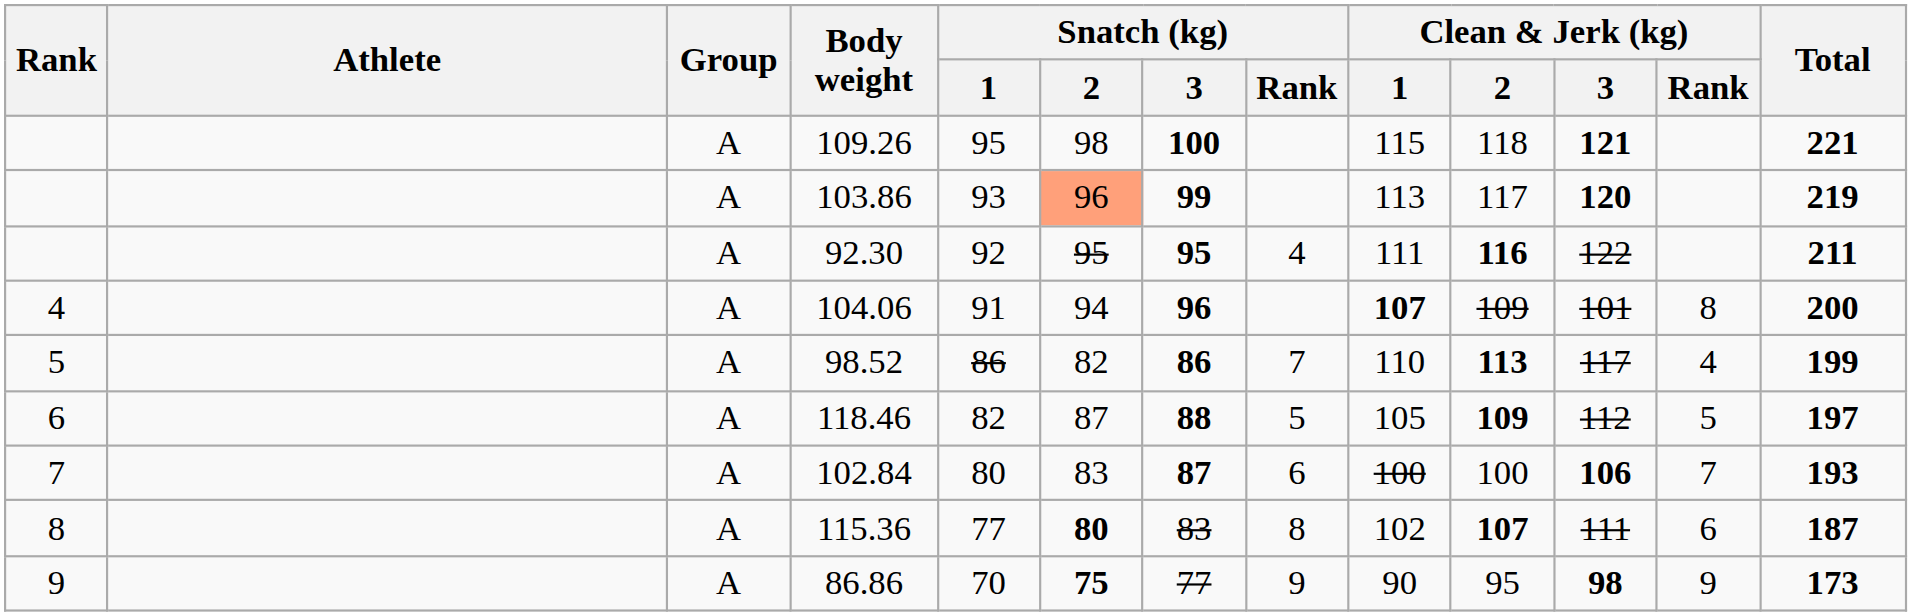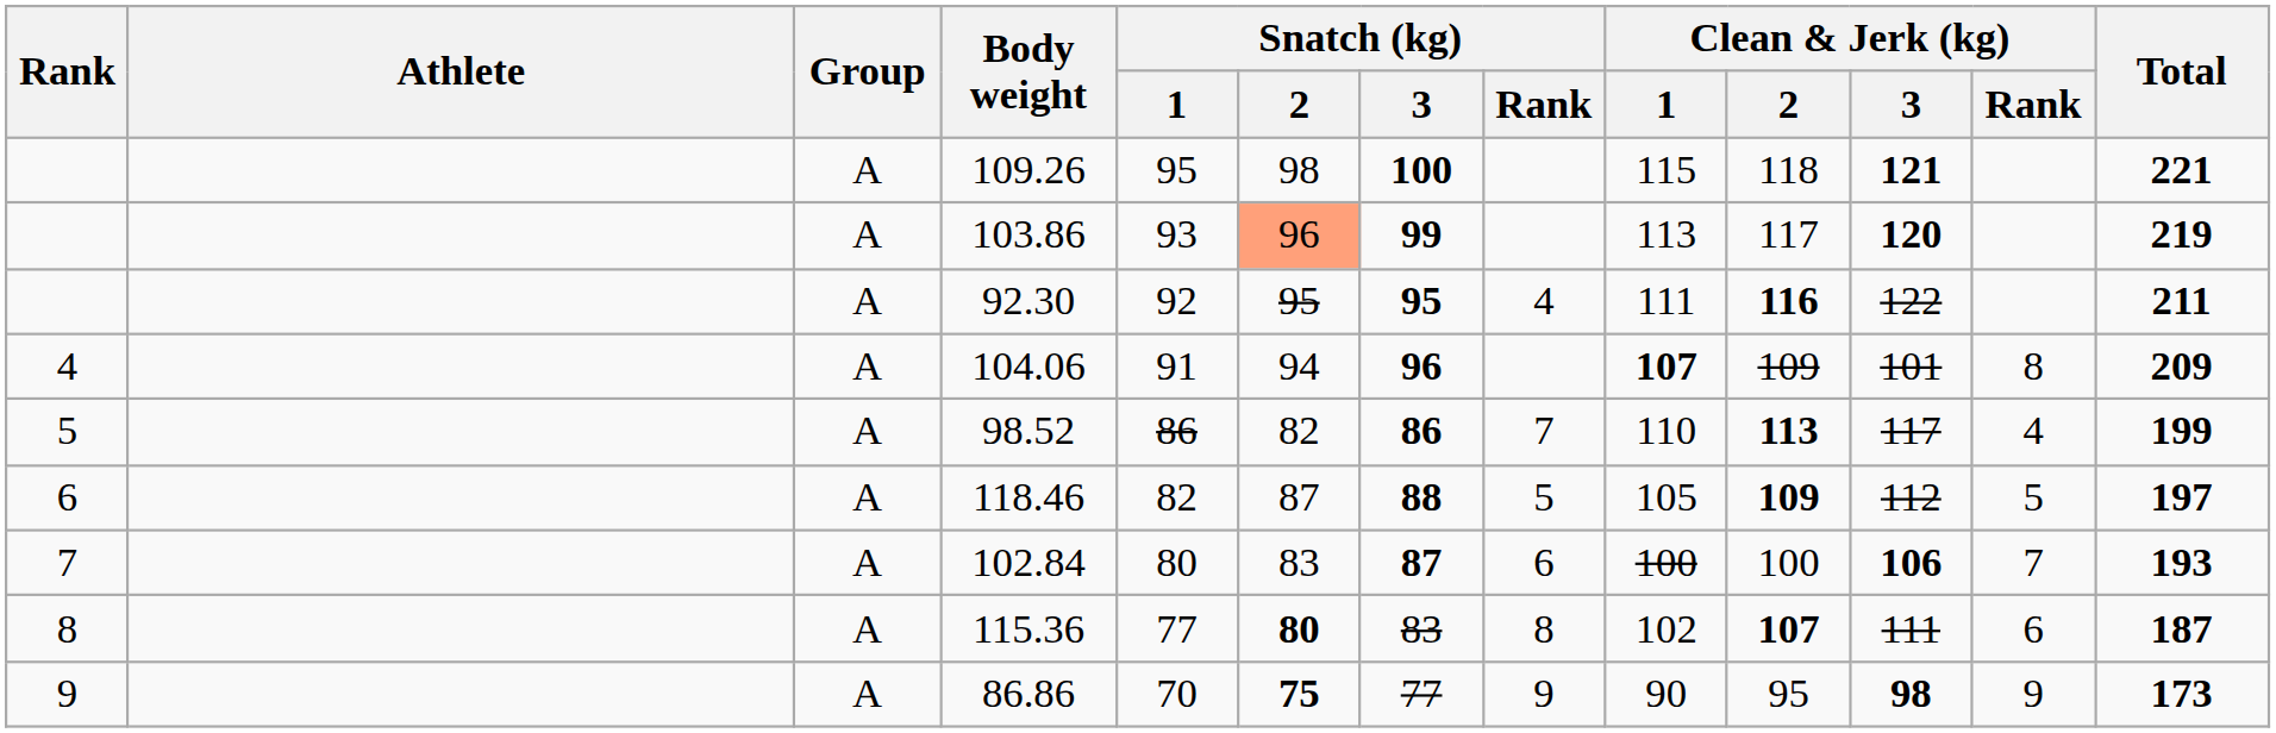 <table class = "wikitable" style="text-align:center;">
 <tr>
 <th rowspan=2 width=40>Rank</th>
 <th rowspan=2 width=250>Athlete</th>
 <th rowspan=2 width=50>Group</th>
 <th rowspan=2 width=60>Body weight</th>
 <th colspan=4>Snatch (kg)</th>
 <th colspan=4>Clean & Jerk (kg)</th>
 <th rowspan=2 width=60>Total</th>
 </tr>
 <tr>
 <th width=40>1</th>
 <th width=40>2</th>
 <th width=40>3</th>
 <th width=40>Rank</th>
 <th width=40>1</th>
 <th width=40>2</th>
 <th width=40>3</th>
 <th width=40>Rank</th>
 </tr>
 <tr>
 <td></td>
 <td align=left></td>
 <td>A</td>
 <td>109.26</td>
 <td>95</td>
 <td>98</td>
 <td><strong>100</strong></td>
 <td></td>
 <td>115</td>
 <td>118</td>
 <td><strong>121</strong></td>
 <td></td>
 <td><strong>221</strong></td>
 </tr>
 <tr>
 <td></td>
 <td align=left></td>
 <td>A</td>
 <td>103.86</td>
 <td>93</td>
 <td style="background: lightsalmon;">96</td>
 <td><strong>99</strong></td>
 <td></td>
 <td>113</td>
 <td>117</td>
 <td><strong>120</strong></td>
 <td></td>
 <td><strong>219</strong></td>
 </tr>
 <tr>
 <td></td>
 <td align=left></td>
 <td>A</td>
 <td>92.30</td>
 <td>92</td>
 <td><s>95</s></td>
 <td><strong>95</strong></td>
 <td>4</td>
 <td>111</td>
 <td><strong>116</strong></td>
 <td><s>122</s></td>
 <td></td>
 <td><strong>211</strong></td>
 </tr>
 <tr>
 <td>4</td>
 <td align=left></td>
 <td>A</td>
 <td>104.06</td>
 <td>91</td>
 <td>94</td>
 <td><strong>96</strong></td>
 <td></td>
 <td><strong>107</strong></td>
 <td><s>109</s></td>
 <td><s>101</s></td>
 <td>8</td>
-<td><strong>200</strong></td>
+<td><strong>209</strong></td>
 </tr>
 <tr>
 <td>5</td>
 <td align=left></td>
 <td>A</td>
 <td>98.52</td>
 <td><s>86</s></td>
 <td>82</td>
 <td><strong>86</strong></td>
 <td>7</td>
 <td>110</td>
 <td><strong>113</strong></td>
 <td><s>117</s></td>
 <td>4</td>
 <td><strong>199</strong></td>
 </tr>
 <tr>
 <td>6</td>
 <td align=left></td>
 <td>A</td>
 <td>118.46</td>
 <td>82</td>
 <td>87</td>
 <td><strong>88</strong></td>
 <td>5</td>
 <td>105</td>
 <td><strong>109</strong></td>
 <td><s>112</s></td>
 <td>5</td>
 <td><strong>197</strong></td>
 </tr>
 <tr>
 <td>7</td>
 <td align=left></td>
 <td>A</td>
 <td>102.84</td>
 <td>80</td>
 <td>83</td>
 <td><strong>87</strong></td>
 <td>6</td>
 <td><s>100</s></td>
 <td>100</td>
 <td><strong>106</strong></td>
 <td>7</td>
 <td><strong>193</strong></td>
 </tr>
 <tr>
 <td>8</td>
 <td align=left></td>
 <td>A</td>
 <td>115.36</td>
 <td>77</td>
 <td><strong>80</strong></td>
 <td><s>83</s></td>
 <td>8</td>
 <td>102</td>
 <td><strong>107</strong></td>
 <td><s>111</s></td>
 <td>6</td>
 <td><strong>187</strong></td>
 </tr>
 <tr>
 <td>9</td>
 <td align=left></td>
 <td>A</td>
 <td>86.86</td>
 <td>70</td>
 <td><strong>75</strong></td>
 <td><s>77</s></td>
 <td>9</td>
 <td>90</td>
 <td>95</td>
 <td><strong>98</strong></td>
 <td>9</td>
 <td><strong>173</strong></td>
 </tr>
 </table>
